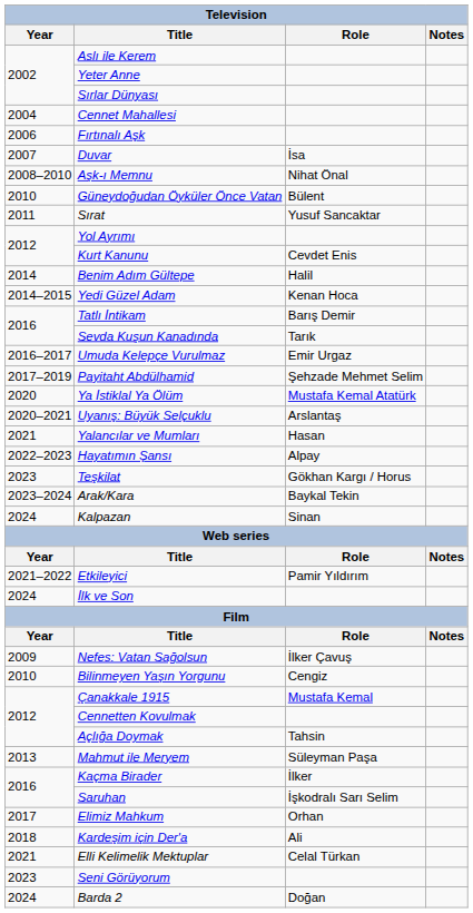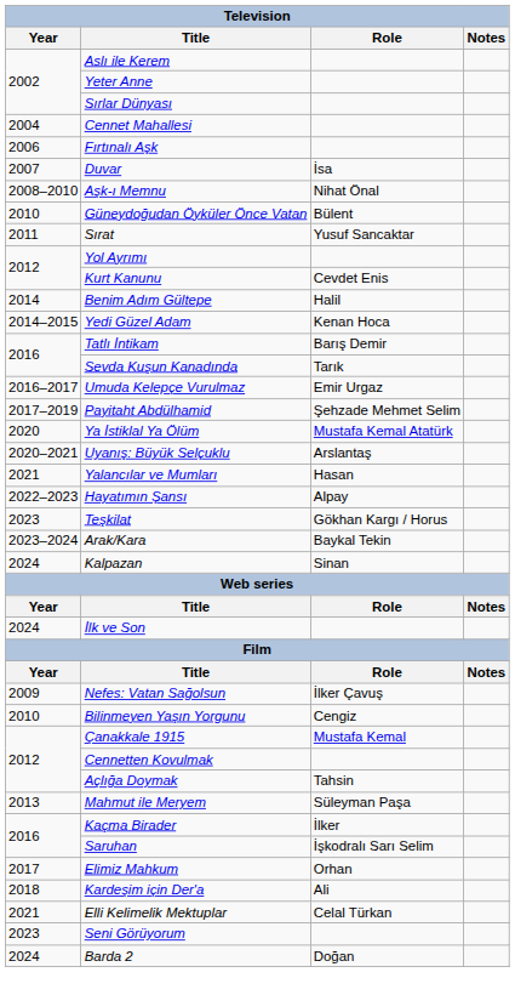 <table class="wikitable" style="font-size: 85%;">
 <tr>
 <th colspan="4" style="background:LightSteelBlue">Television</th>
 </tr>
 <tr>
 <th>Year</th>
 <th>Title</th>
 <th>Role</th>
 <th>Notes</th>
 </tr>
 <tr>
 <td rowspan="3">2002</td>
 <td><em><a href='#'>Aslı ile Kerem</a></em></td>
 <td></td>
 <td></td>
 </tr>
 <tr>
 <td><em><a href='#'>Yeter Anne</a></em></td>
 <td></td>
 <td></td>
 </tr>
 <tr>
 <td><em><a href='#'>Sırlar Dünyası</a></em></td>
 <td></td>
 <td></td>
 </tr>
 <tr>
 <td>2004</td>
 <td><em><a href='#'>Cennet Mahallesi</a></em></td>
 <td></td>
 <td></td>
 </tr>
 <tr>
 <td>2006</td>
 <td><em><a href='#'>Fırtınalı Aşk</a></em></td>
 <td></td>
 <td></td>
 </tr>
 <tr>
 <td>2007</td>
 <td><em><a href='#'>Duvar</a></em></td>
 <td>İsa</td>
 <td></td>
 </tr>
 <tr>
 <td>2008–2010</td>
 <td><em><a href='#'>Aşk-ı Memnu</a></em></td>
 <td>Nihat Önal</td>
 <td></td>
 </tr>
 <tr>
 <td>2010</td>
 <td><em><a href='#'>Güneydoğudan Öyküler Önce Vatan</a></em></td>
 <td>Bülent</td>
 <td></td>
 </tr>
 <tr>
 <td>2011</td>
 <td><em>Sırat</em></td>
 <td>Yusuf Sancaktar</td>
 <td></td>
 </tr>
 <tr>
 <td rowspan="2">2012</td>
 <td><em><a href='#'>Yol Ayrımı</a></em></td>
 <td></td>
 <td></td>
 </tr>
 <tr>
 <td><em><a href='#'>Kurt Kanunu</a></em></td>
 <td>Cevdet Enis</td>
 <td></td>
 </tr>
 <tr>
 <td>2014</td>
 <td><em><a href='#'>Benim Adım Gültepe</a></em></td>
 <td>Halil</td>
 <td></td>
 </tr>
 <tr>
 <td>2014–2015</td>
 <td><em><a href='#'>Yedi Güzel Adam</a></em></td>
 <td>Kenan Hoca</td>
 <td></td>
 </tr>
 <tr>
 <td rowspan="2">2016</td>
 <td><em><a href='#'>Tatlı İntikam</a></em></td>
 <td>Barış Demir</td>
 <td></td>
 </tr>
 <tr>
 <td><em><a href='#'>Sevda Kuşun Kanadında</a></em></td>
 <td>Tarık</td>
 <td></td>
 </tr>
 <tr>
 <td>2016–2017</td>
 <td><em><a href='#'>Umuda Kelepçe Vurulmaz</a></em></td>
 <td>Emir Urgaz</td>
 <td></td>
 </tr>
 <tr>
 <td>2017–2019</td>
 <td><em><a href='#'>Payitaht Abdülhamid</a></em></td>
 <td>Şehzade Mehmet Selim</td>
 <td></td>
 </tr>
 <tr>
 <td>2020</td>
 <td><em><a href='#'>Ya İstiklal Ya Ölüm</a></em></td>
 <td><a href='#'>Mustafa Kemal Atatürk</a></td>
 <td></td>
 </tr>
 <tr>
 <td>2020–2021</td>
 <td><em><a href='#'>Uyanış: Büyük Selçuklu</a></em></td>
 <td>Arslantaş</td>
 <td></td>
 </tr>
 <tr>
 <td>2021</td>
 <td><em><a href='#'>Yalancılar ve Mumları</a></em></td>
 <td>Hasan</td>
 <td></td>
 </tr>
 <tr>
 <td>2022–2023</td>
 <td><em><a href='#'>Hayatımın Şansı</a></em></td>
 <td>Alpay</td>
 <td></td>
 </tr>
 <tr>
 <td>2023</td>
 <td><em><a href='#'>Teşkilat</a></em></td>
 <td>Gökhan Kargı / Horus</td>
 <td></td>
 </tr>
 <tr>
 <td>2023–2024</td>
 <td><em>Arak/Kara</em></td>
 <td>Baykal Tekin</td>
 <td></td>
 </tr>
 <tr>
 <td>2024</td>
 <td><em>Kalpazan</em></td>
 <td>Sinan</td>
 <td></td>
 </tr>
 <tr>
 <th colspan="4" style="background:LightSteelBlue">Web series</th>
 </tr>
 <tr>
 <th>Year</th>
 <th>Title</th>
 <th>Role</th>
 <th>Notes</th>
 </tr>
 <tr>
-<td>2021–2022</td>
-<td><em><a href='#'>Etkileyici</a></em></td>
-<td>Pamir Yıldırım</td>
-<td></td>
-</tr>
-<tr>
 <td>2024</td>
 <td><em><a href='#'>İlk ve Son</a></em></td>
 <td></td>
 <td></td>
 </tr>
 <tr>
 <th colspan="4" style="background:LightSteelBlue">Film</th>
 </tr>
 <tr>
 <th>Year</th>
 <th>Title</th>
 <th>Role</th>
 <th>Notes</th>
 </tr>
 <tr>
 <td>2009</td>
 <td><em><a href='#'>Nefes: Vatan Sağolsun</a></em></td>
 <td>İlker Çavuş</td>
 <td></td>
 </tr>
 <tr>
 <td>2010</td>
 <td><em><a href='#'>Bilinmeyen Yaşın Yorgunu</a></em></td>
 <td>Cengiz</td>
 <td></td>
 </tr>
 <tr>
 <td rowspan="3">2012</td>
 <td><em><a href='#'>Çanakkale 1915</a></em></td>
 <td><a href='#'>Mustafa Kemal</a></td>
 <td></td>
 </tr>
 <tr>
 <td><em><a href='#'>Cennetten Kovulmak</a></em></td>
 <td></td>
 <td></td>
 </tr>
 <tr>
 <td><em><a href='#'>Açlığa Doymak</a></em></td>
 <td>Tahsin</td>
 <td></td>
 </tr>
 <tr>
 <td>2013</td>
 <td><em><a href='#'>Mahmut ile Meryem</a></em></td>
 <td>Süleyman Paşa</td>
 <td></td>
 </tr>
 <tr>
 <td rowspan="2">2016</td>
 <td><em><a href='#'>Kaçma Birader</a></em></td>
 <td>İlker</td>
 <td></td>
 </tr>
 <tr>
 <td><em><a href='#'>Saruhan</a></em></td>
 <td>İşkodralı Sarı Selim</td>
 <td></td>
 </tr>
 <tr>
 <td>2017</td>
 <td><em><a href='#'>Elimiz Mahkum</a></em></td>
 <td>Orhan</td>
 <td></td>
 </tr>
 <tr>
 <td>2018</td>
 <td><em><a href='#'>Kardeşim için Der'a</a></em></td>
 <td>Ali</td>
 <td></td>
 </tr>
 <tr>
 <td>2021</td>
 <td><em>Elli Kelimelik Mektuplar</em></td>
 <td>Celal Türkan</td>
 <td></td>
 </tr>
 <tr>
 <td>2023</td>
 <td><em><a href='#'>Seni Görüyorum</a></em></td>
 <td></td>
 <td></td>
 </tr>
 <tr>
 <td>2024</td>
 <td><em>Barda 2</em></td>
 <td>Doğan</td>
 <td></td>
 </tr>
 </table>
